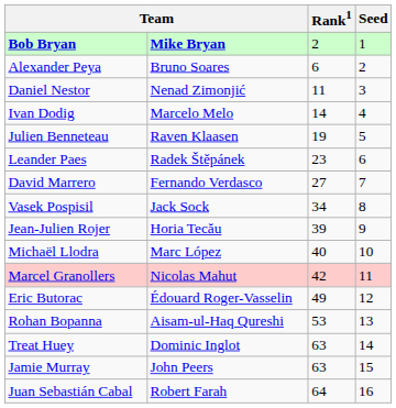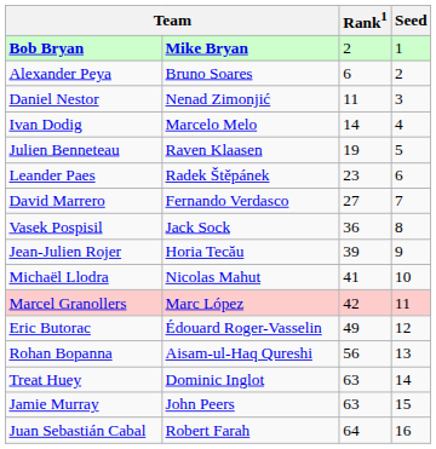 <table class="wikitable collapsible ">
 <tr>
 <th width="325" colspan=2>Team</th>
 <th>Rank<sup>1</sup></th>
 <th>Seed</th>
 </tr>
 <tr style="background:#cfc;">
 <td><strong> <a href='#'>Bob Bryan</a></strong></td>
 <td><strong> <a href='#'>Mike Bryan</a></strong></td>
 <td>2</td>
 <td>1</td>
 </tr>
 <tr>
 <td> <a href='#'>Alexander Peya</a></td>
 <td> <a href='#'>Bruno Soares</a></td>
 <td>6</td>
 <td>2</td>
 </tr>
 <tr>
 <td> <a href='#'>Daniel Nestor</a></td>
 <td> <a href='#'>Nenad Zimonjić</a></td>
 <td>11</td>
 <td>3</td>
 </tr>
 <tr>
 <td> <a href='#'>Ivan Dodig</a></td>
 <td> <a href='#'>Marcelo Melo</a></td>
 <td>14</td>
 <td>4</td>
 </tr>
 <tr>
 <td> <a href='#'>Julien Benneteau</a></td>
 <td> <a href='#'>Raven Klaasen</a></td>
 <td>19</td>
 <td>5</td>
 </tr>
 <tr>
 <td> <a href='#'>Leander Paes</a></td>
 <td> <a href='#'>Radek Štěpánek</a></td>
 <td>23</td>
 <td>6</td>
 </tr>
 <tr>
 <td> <a href='#'>David Marrero</a></td>
 <td> <a href='#'>Fernando Verdasco</a></td>
 <td>27</td>
 <td>7</td>
 </tr>
 <tr>
 <td> <a href='#'>Vasek Pospisil</a></td>
 <td> <a href='#'>Jack Sock</a></td>
-<td>34</td>
+<td>36</td>
 <td>8</td>
 </tr>
 <tr>
 <td> <a href='#'>Jean-Julien Rojer</a></td>
 <td> <a href='#'>Horia Tecău</a></td>
 <td>39</td>
 <td>9</td>
 </tr>
 <tr>
 <td> <a href='#'>Michaël Llodra</a></td>
-<td> <a href='#'>Marc López</a></td>
-<td>40</td>
+<td> <a href='#'>Nicolas Mahut</a></td>
+<td>41</td>
 <td>10</td>
 </tr>
 <tr style="background:#fcc;">
 <td> <a href='#'>Marcel Granollers</a></td>
-<td> <a href='#'>Nicolas Mahut</a></td>
+<td> <a href='#'>Marc López</a></td>
 <td>42</td>
 <td>11</td>
 </tr>
 <tr>
 <td> <a href='#'>Eric Butorac</a></td>
 <td> <a href='#'>Édouard Roger-Vasselin</a></td>
 <td>49</td>
 <td>12</td>
 </tr>
 <tr>
 <td> <a href='#'>Rohan Bopanna</a></td>
 <td> <a href='#'>Aisam-ul-Haq Qureshi</a></td>
-<td>53</td>
+<td>56</td>
 <td>13</td>
 </tr>
 <tr>
 <td> <a href='#'>Treat Huey</a></td>
 <td> <a href='#'>Dominic Inglot</a></td>
 <td>63</td>
 <td>14</td>
 </tr>
 <tr>
 <td> <a href='#'>Jamie Murray</a></td>
 <td> <a href='#'>John Peers</a></td>
 <td>63</td>
 <td>15</td>
 </tr>
 <tr>
 <td> <a href='#'>Juan Sebastián Cabal</a></td>
 <td> <a href='#'>Robert Farah</a></td>
 <td>64</td>
 <td>16</td>
 </tr>
 </table>
